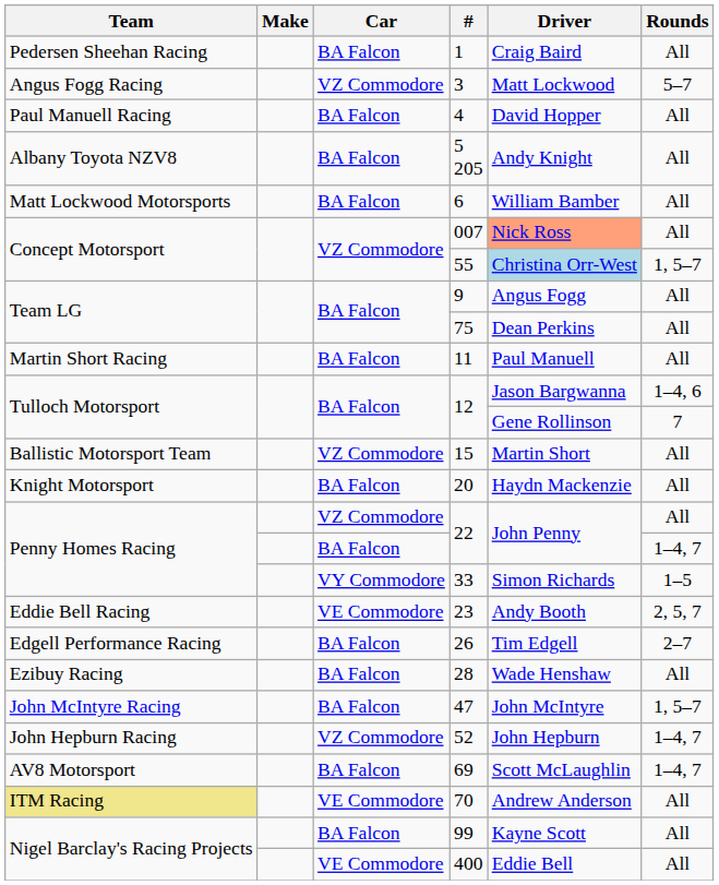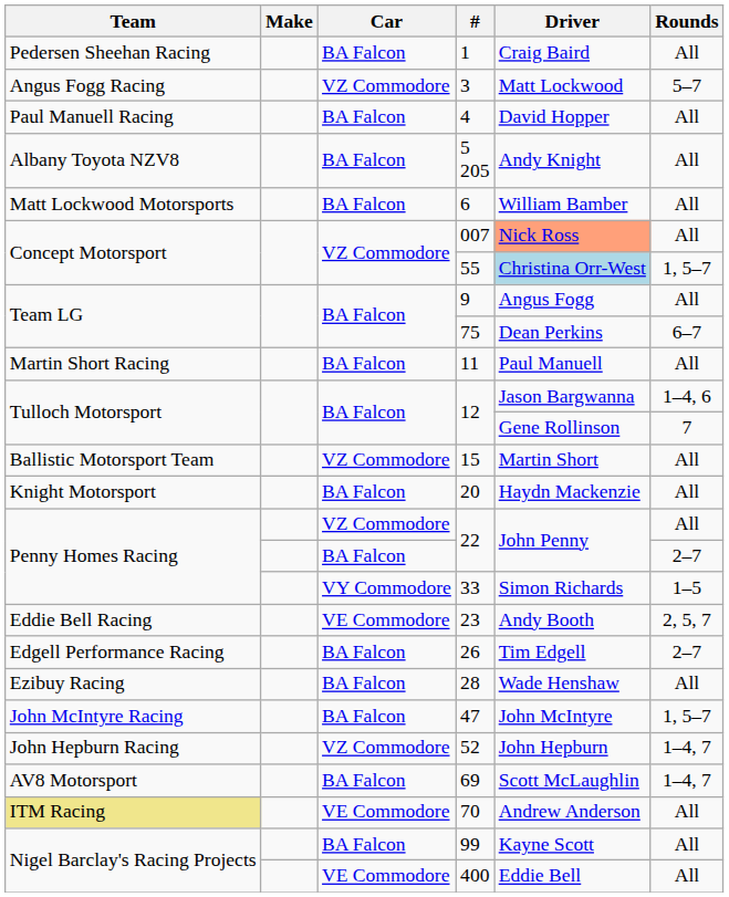 <table class="wikitable" style="font-size: 85%">
 <tr>
 <th>Team</th>
 <th>Make</th>
 <th>Car</th>
 <th>#</th>
 <th>Driver</th>
 <th>Rounds</th>
 </tr>
 <tr>
 <td>Pedersen Sheehan Racing</td>
 <td></td>
 <td><a href='#'>BA Falcon</a></td>
 <td>1</td>
 <td> <a href='#'>Craig Baird</a></td>
 <td align=center>All</td>
 </tr>
 <tr>
 <td>Angus Fogg Racing</td>
 <td></td>
 <td><a href='#'>VZ Commodore</a></td>
 <td>3</td>
 <td> <a href='#'>Matt Lockwood</a></td>
 <td align=center>5–7</td>
 </tr>
 <tr>
 <td>Paul Manuell Racing</td>
 <td></td>
 <td><a href='#'>BA Falcon</a></td>
 <td>4</td>
 <td> <a href='#'>David Hopper</a></td>
 <td align=center>All</td>
 </tr>
 <tr>
 <td>Albany Toyota NZV8</td>
 <td></td>
 <td><a href='#'>BA Falcon</a></td>
 <td>5<br>205</td>
 <td> <a href='#'>Andy Knight</a></td>
 <td align=center>All</td>
 </tr>
 <tr>
 <td>Matt Lockwood Motorsports</td>
 <td></td>
 <td><a href='#'>BA Falcon</a></td>
 <td>6</td>
 <td> <a href='#'>William Bamber</a></td>
 <td align=center>All</td>
 </tr>
 <tr>
 <td rowspan=2>Concept Motorsport</td>
 <td rowspan=2></td>
 <td rowspan=2><a href='#'>VZ Commodore</a></td>
 <td>007</td>
 <td style="background: lightsalmon;"> <a href='#'>Nick Ross</a></td>
 <td align=center>All</td>
 </tr>
 <tr>
 <td>55</td>
 <td style="background: lightblue;"> <a href='#'>Christina Orr-West</a></td>
 <td align=center>1, 5–7</td>
 </tr>
 <tr>
 <td rowspan=2>Team LG</td>
 <td rowspan=2></td>
 <td rowspan=2><a href='#'>BA Falcon</a></td>
 <td>9</td>
 <td> <a href='#'>Angus Fogg</a></td>
 <td align=center>All</td>
 </tr>
 <tr>
 <td>75</td>
 <td> <a href='#'>Dean Perkins</a></td>
-<td align=center>All</td>
+<td align=center>6–7</td>
 </tr>
 <tr>
 <td>Martin Short Racing</td>
 <td></td>
 <td><a href='#'>BA Falcon</a></td>
 <td>11</td>
 <td> <a href='#'>Paul Manuell</a></td>
 <td align=center>All</td>
 </tr>
 <tr>
 <td rowspan=2>Tulloch Motorsport</td>
 <td rowspan=2></td>
 <td rowspan=2><a href='#'>BA Falcon</a></td>
 <td rowspan=2>12</td>
 <td> <a href='#'>Jason Bargwanna</a></td>
 <td align=center>1–4, 6</td>
 </tr>
 <tr>
 <td> <a href='#'>Gene Rollinson</a></td>
 <td align=center>7</td>
 </tr>
 <tr>
 <td>Ballistic Motorsport Team</td>
 <td></td>
 <td><a href='#'>VZ Commodore</a></td>
 <td>15</td>
 <td> <a href='#'>Martin Short</a></td>
 <td align=center>All</td>
 </tr>
 <tr>
 <td>Knight Motorsport</td>
 <td></td>
 <td><a href='#'>BA Falcon</a></td>
 <td>20</td>
 <td> <a href='#'>Haydn Mackenzie</a></td>
 <td align=center>All</td>
 </tr>
 <tr>
 <td rowspan=3>Penny Homes Racing</td>
 <td></td>
 <td><a href='#'>VZ Commodore</a></td>
 <td rowspan=2>22</td>
 <td rowspan=2> <a href='#'>John Penny</a></td>
 <td align=center>All</td>
 </tr>
 <tr>
 <td></td>
 <td><a href='#'>BA Falcon</a></td>
-<td align=center>1–4, 7</td>
+<td align=center>2–7</td>
 </tr>
 <tr>
 <td></td>
 <td><a href='#'>VY Commodore</a></td>
 <td>33</td>
 <td> <a href='#'>Simon Richards</a></td>
 <td align=center>1–5</td>
 </tr>
 <tr>
 <td>Eddie Bell Racing</td>
 <td></td>
 <td><a href='#'>VE Commodore</a></td>
 <td>23</td>
 <td> <a href='#'>Andy Booth</a></td>
 <td align=center>2, 5, 7</td>
 </tr>
 <tr>
 <td>Edgell Performance Racing</td>
 <td></td>
 <td><a href='#'>BA Falcon</a></td>
 <td>26</td>
 <td> <a href='#'>Tim Edgell</a></td>
 <td align=center>2–7</td>
 </tr>
 <tr>
 <td>Ezibuy Racing</td>
 <td></td>
 <td><a href='#'>BA Falcon</a></td>
 <td>28</td>
 <td> <a href='#'>Wade Henshaw</a></td>
 <td align=center>All</td>
 </tr>
 <tr>
 <td><a href='#'>John McIntyre Racing</a></td>
 <td></td>
 <td><a href='#'>BA Falcon</a></td>
 <td>47</td>
 <td> <a href='#'>John McIntyre</a></td>
 <td align=center>1, 5–7</td>
 </tr>
 <tr>
 <td>John Hepburn Racing</td>
 <td></td>
 <td><a href='#'>VZ Commodore</a></td>
 <td>52</td>
 <td> <a href='#'>John Hepburn</a></td>
 <td align=center>1–4, 7</td>
 </tr>
 <tr>
 <td>AV8 Motorsport</td>
 <td></td>
 <td><a href='#'>BA Falcon</a></td>
 <td>69</td>
 <td> <a href='#'>Scott McLaughlin</a></td>
 <td align=center>1–4, 7</td>
 </tr>
 <tr>
 <td style="background: khaki;">ITM Racing</td>
 <td></td>
 <td><a href='#'>VE Commodore</a></td>
 <td>70</td>
 <td> <a href='#'>Andrew Anderson</a></td>
 <td align=center>All</td>
 </tr>
 <tr>
 <td rowspan=2>Nigel Barclay's Racing Projects</td>
 <td></td>
 <td><a href='#'>BA Falcon</a></td>
 <td>99</td>
 <td> <a href='#'>Kayne Scott</a></td>
 <td align=center>All</td>
 </tr>
 <tr>
 <td></td>
 <td><a href='#'>VE Commodore</a></td>
 <td>400</td>
 <td> <a href='#'>Eddie Bell</a></td>
 <td align=center>All</td>
 </tr>
 </table>
